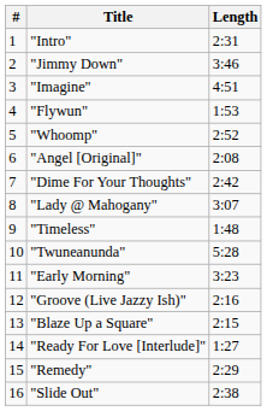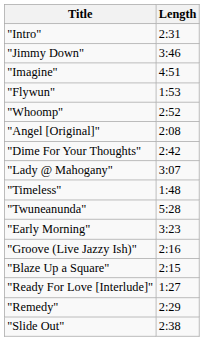 <table class="wikitable">
 <tr>
-<th>#</th>
 <th>Title</th>
 <th>Length</th>
 </tr>
 <tr>
-<td>1</td>
 <td>"Intro"</td>
 <td>2:31</td>
 </tr>
 <tr>
-<td>2</td>
 <td>"Jimmy Down"</td>
 <td>3:46</td>
 </tr>
 <tr>
-<td>3</td>
 <td>"Imagine"</td>
 <td>4:51</td>
 </tr>
 <tr>
-<td>4</td>
 <td>"Flywun"</td>
 <td>1:53</td>
 </tr>
 <tr>
-<td>5</td>
 <td>"Whoomp"</td>
 <td>2:52</td>
 </tr>
 <tr>
-<td>6</td>
 <td>"Angel [Original]"</td>
 <td>2:08</td>
 </tr>
 <tr>
-<td>7</td>
 <td>"Dime For Your Thoughts"</td>
 <td>2:42</td>
 </tr>
 <tr>
-<td>8</td>
 <td>"Lady @ Mahogany"</td>
 <td>3:07</td>
 </tr>
 <tr>
-<td>9</td>
 <td>"Timeless"</td>
 <td>1:48</td>
 </tr>
 <tr>
-<td>10</td>
 <td>"Twuneanunda"</td>
 <td>5:28</td>
 </tr>
 <tr>
-<td>11</td>
 <td>"Early Morning"</td>
 <td>3:23</td>
 </tr>
 <tr>
-<td>12</td>
 <td>"Groove (Live Jazzy Ish)"</td>
 <td>2:16</td>
 </tr>
 <tr>
-<td>13</td>
 <td>"Blaze Up a Square"</td>
 <td>2:15</td>
 </tr>
 <tr>
-<td>14</td>
 <td>"Ready For Love [Interlude]"</td>
 <td>1:27</td>
 </tr>
 <tr>
-<td>15</td>
 <td>"Remedy"</td>
 <td>2:29</td>
 </tr>
 <tr>
-<td>16</td>
 <td>"Slide Out"</td>
 <td>2:38</td>
 </tr>
 </table>
